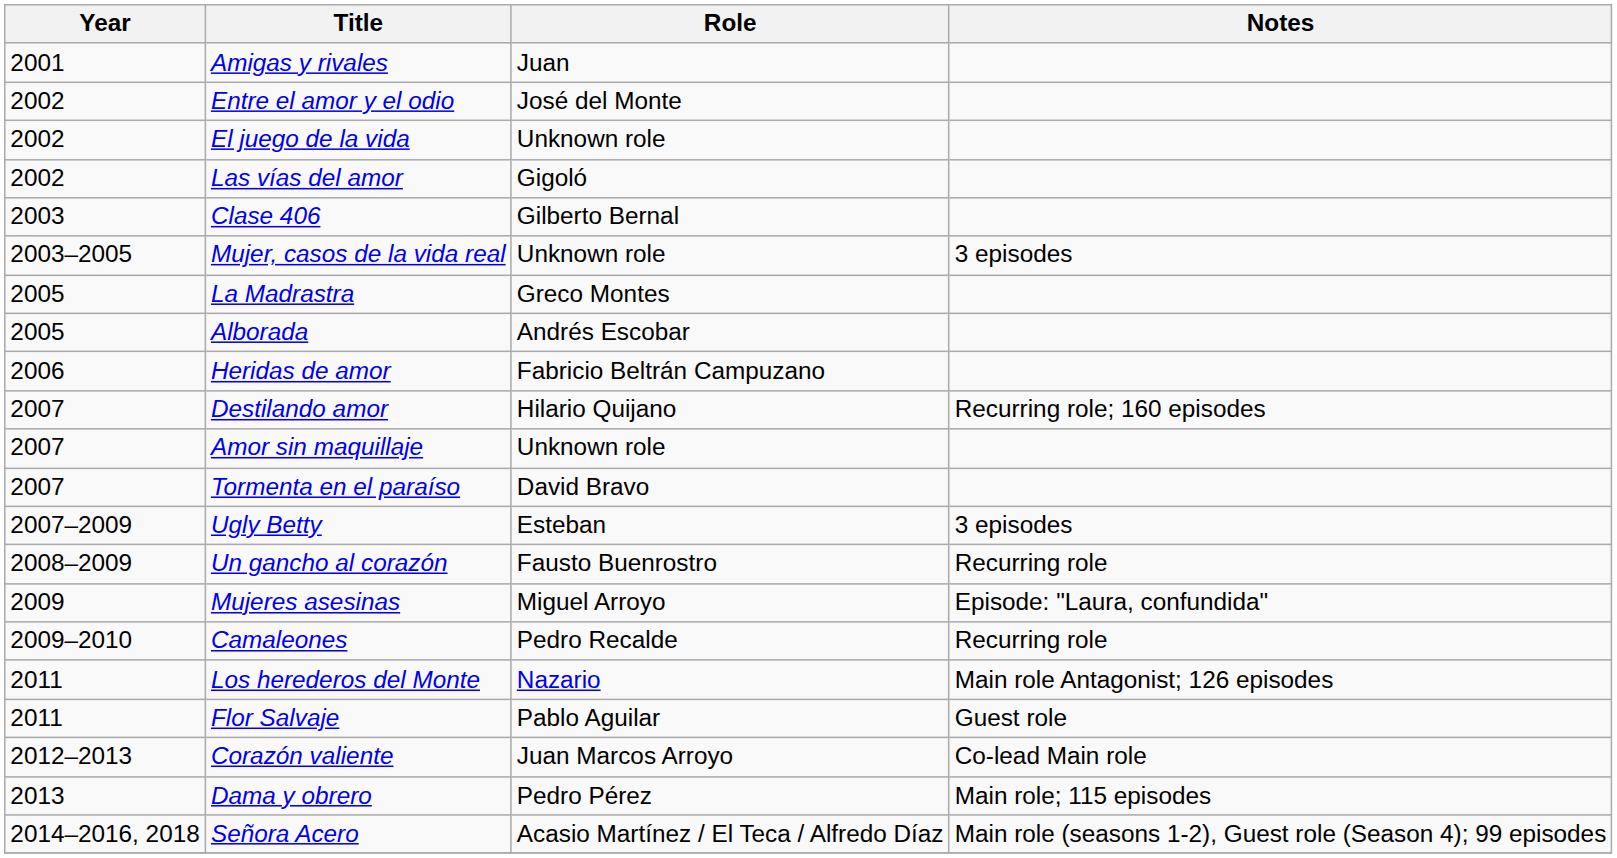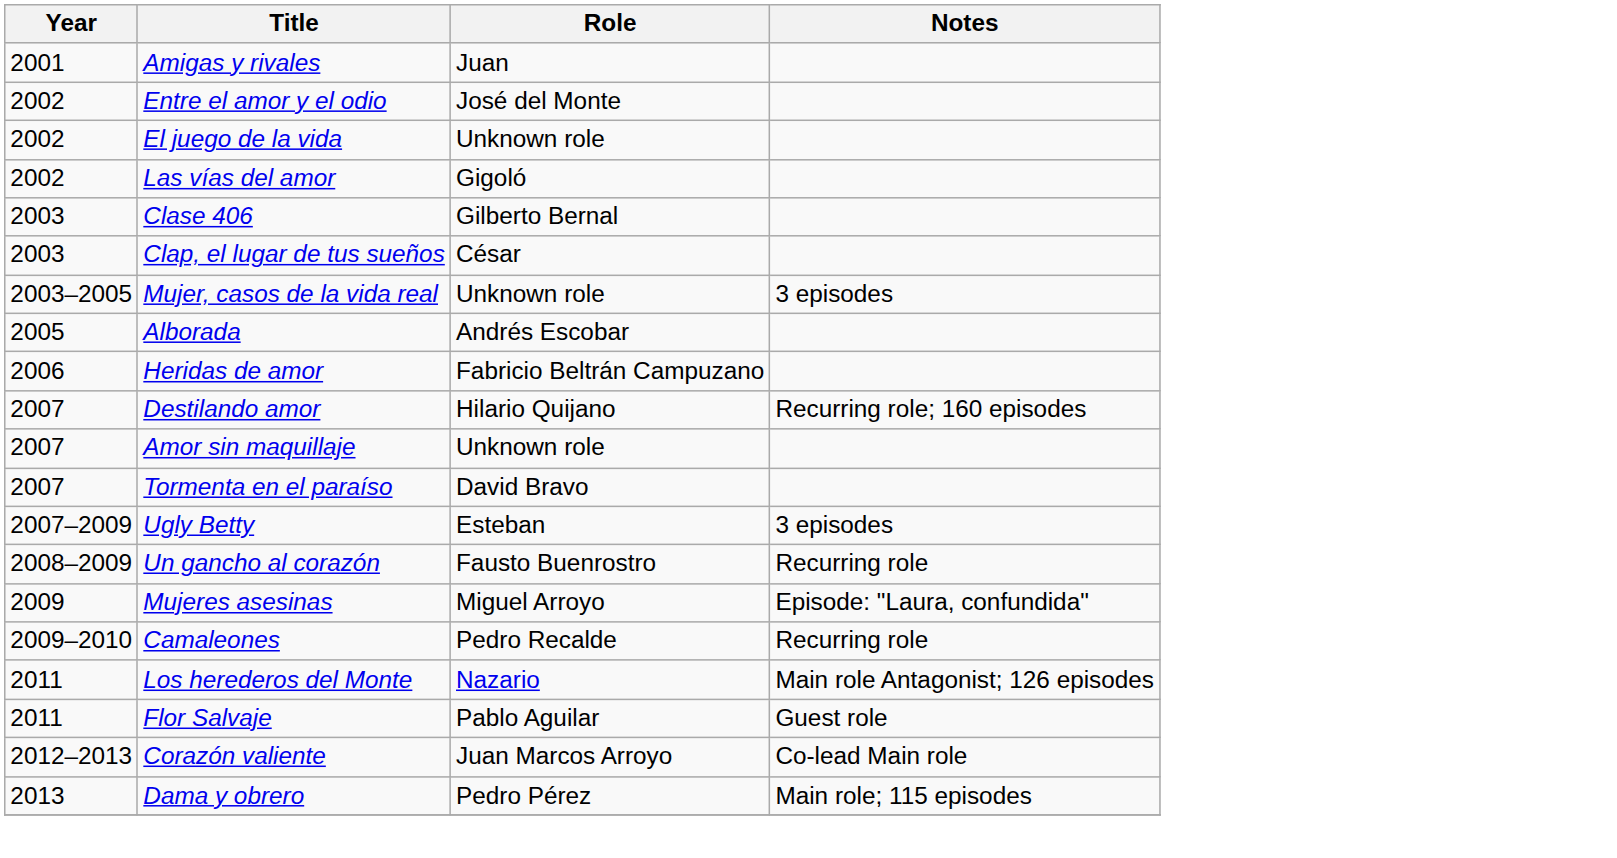 <table class="wikitable sortable">
 <tr>
 <th>Year</th>
 <th>Title</th>
 <th>Role</th>
 <th class="unsortable">Notes</th>
 </tr>
 <tr>
 <td>2001</td>
 <td><em><a href='#'>Amigas y rivales</a></em></td>
 <td>Juan</td>
 <td></td>
 </tr>
 <tr>
 <td>2002</td>
 <td><em><a href='#'>Entre el amor y el odio</a></em></td>
 <td>José del Monte</td>
 <td></td>
 </tr>
 <tr>
 <td>2002</td>
 <td><em><a href='#'>El juego de la vida</a></em></td>
 <td>Unknown role</td>
 <td></td>
 </tr>
 <tr>
 <td>2002</td>
 <td><em><a href='#'>Las vías del amor</a></em></td>
 <td>Gigoló</td>
 <td></td>
 </tr>
 <tr>
 <td>2003</td>
 <td><em><a href='#'>Clase 406</a></em></td>
 <td>Gilberto Bernal</td>
 <td></td>
 </tr>
 <tr>
+<td>2003</td>
+<td><em><a href='#'>Clap, el lugar de tus sueños</a></em></td>
+<td>César</td>
+<td></td>
+</tr>
+<tr>
 <td>2003–2005</td>
 <td><em><a href='#'>Mujer, casos de la vida real</a></em></td>
 <td>Unknown role</td>
 <td>3 episodes</td>
-</tr>
-<tr>
-<td>2005</td>
-<td><em><a href='#'>La Madrastra</a></em></td>
-<td>Greco Montes</td>
-<td></td>
 </tr>
 <tr>
 <td>2005</td>
 <td><em><a href='#'>Alborada</a></em></td>
 <td>Andrés Escobar</td>
 <td></td>
 </tr>
 <tr>
 <td>2006</td>
 <td><em><a href='#'>Heridas de amor</a></em></td>
 <td>Fabricio Beltrán Campuzano</td>
 <td></td>
 </tr>
 <tr>
 <td>2007</td>
 <td><em><a href='#'>Destilando amor</a></em></td>
 <td>Hilario Quijano</td>
 <td>Recurring role; 160 episodes</td>
 </tr>
 <tr>
 <td>2007</td>
 <td><em><a href='#'>Amor sin maquillaje</a></em></td>
 <td>Unknown role</td>
 <td></td>
 </tr>
 <tr>
 <td>2007</td>
 <td><em><a href='#'>Tormenta en el paraíso</a></em></td>
 <td>David Bravo</td>
 <td></td>
 </tr>
 <tr>
 <td>2007–2009</td>
 <td><em><a href='#'>Ugly Betty</a></em></td>
 <td>Esteban</td>
 <td>3 episodes</td>
 </tr>
 <tr>
 <td>2008–2009</td>
 <td><em><a href='#'>Un gancho al corazón</a></em></td>
 <td>Fausto Buenrostro</td>
 <td>Recurring role</td>
 </tr>
 <tr>
 <td>2009</td>
 <td><em><a href='#'>Mujeres asesinas</a></em></td>
 <td>Miguel Arroyo</td>
 <td>Episode: "Laura, confundida"</td>
 </tr>
 <tr>
 <td>2009–2010</td>
 <td><em><a href='#'>Camaleones</a></em></td>
 <td>Pedro Recalde</td>
 <td>Recurring role</td>
 </tr>
 <tr>
 <td>2011</td>
 <td><em><a href='#'>Los herederos del Monte</a></em></td>
 <td><a href='#'>Nazario</a></td>
 <td>Main role Antagonist; 126 episodes</td>
 </tr>
 <tr>
 <td>2011</td>
 <td><em><a href='#'>Flor Salvaje</a></em></td>
 <td>Pablo Aguilar</td>
 <td>Guest role</td>
 </tr>
 <tr>
 <td>2012–2013</td>
 <td><em><a href='#'>Corazón valiente</a></em></td>
 <td>Juan Marcos Arroyo</td>
 <td>Co-lead Main role</td>
 </tr>
 <tr>
 <td>2013</td>
 <td><em><a href='#'>Dama y obrero</a></em></td>
 <td>Pedro Pérez</td>
 <td>Main role; 115 episodes</td>
 </tr>
 <tr>
-<td>2014–2016, 2018</td>
-<td><em><a href='#'>Señora Acero</a></em></td>
-<td>Acasio Martínez / El Teca / Alfredo Díaz</td>
-<td>Main role (seasons 1-2), Guest role (Season 4); 99 episodes</td>
-</tr>
-<tr>
 </tr>
 </table>
